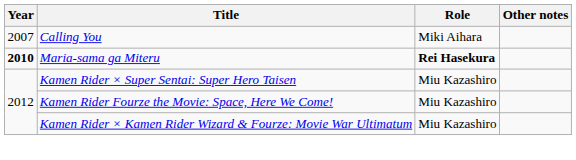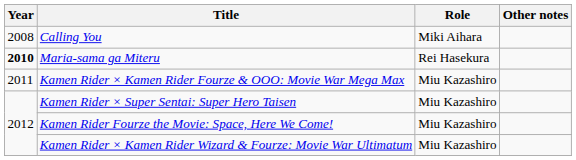 <table class="wikitable" style="font-size: 90%;">
 <tr>
 <th>Year</th>
 <th>Title</th>
 <th>Role</th>
 <th>Other notes</th>
 </tr>
 <tr>
-<td>2007</td>
+<td>2008</td>
 <td><em><a href='#'>Calling You</a></em></td>
 <td>Miki Aihara</td>
 <td></td>
 </tr>
 <tr>
 <td><strong>2010</strong></td>
 <td><em><a href='#'>Maria-sama ga Miteru</a></em></td>
-<td><strong>Rei Hasekura</strong></td>
+<td>Rei Hasekura</td>
+<td></td>
+</tr>
+<tr>
+<td>2011</td>
+<td><em><a href='#'>Kamen Rider × Kamen Rider Fourze & OOO: Movie War Mega Max</a></em></td>
+<td>Miu Kazashiro</td>
 <td></td>
 </tr>
 <tr>
 <td rowspan="3">2012</td>
 <td><em><a href='#'>Kamen Rider × Super Sentai: Super Hero Taisen</a></em></td>
 <td>Miu Kazashiro</td>
 <td></td>
 </tr>
 <tr>
 <td><em><a href='#'>Kamen Rider Fourze the Movie: Space, Here We Come!</a></em></td>
 <td>Miu Kazashiro</td>
 <td></td>
 </tr>
 <tr>
 <td><em><a href='#'>Kamen Rider × Kamen Rider Wizard & Fourze: Movie War Ultimatum</a></em></td>
 <td>Miu Kazashiro</td>
 <td></td>
 </tr>
 </table>
